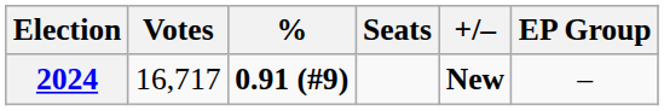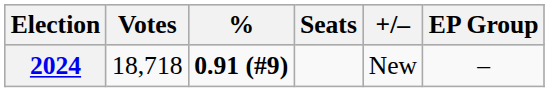 <table class="wikitable" style="text-align:center;">
 <tr>
 <th>Election</th>
 <th>Votes</th>
 <th>%</th>
 <th>Seats</th>
 <th>+/–</th>
 <th>EP Group</th>
 </tr>
 <tr>
 <th><a href='#'>2024</a></th>
-<td>16,717</td>
+<td>18,718</td>
 <td><strong>0.91 (#9)</strong></td>
 <td></td>
-<td><strong>New</strong></td>
+<td>New</td>
 <td>–</td>
 </tr>
 </table>
